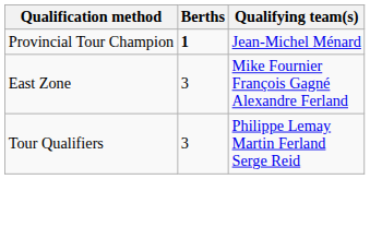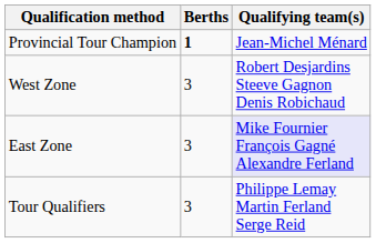 <table class=wikitable>
 <tr>
 <th>Qualification method</th>
 <th>Berths</th>
 <th>Qualifying team(s)</th>
 </tr>
 <tr>
 <td>Provincial Tour Champion</td>
 <td><strong>1</strong></td>
 <td><a href='#'>Jean-Michel Ménard</a></td>
 </tr>
 <tr>
+<td>West Zone</td>
+<td>3</td>
+<td><a href='#'>Robert Desjardins</a> <br> <a href='#'>Steeve Gagnon</a> <br> <a href='#'>Denis Robichaud</a></td>
+</tr>
+<tr>
 <td>East Zone</td>
 <td>3</td>
-<td><a href='#'>Mike Fournier</a> <br> <a href='#'>François Gagné</a> <br> <a href='#'>Alexandre Ferland</a></td>
+<td style="background: lavender;"><a href='#'>Mike Fournier</a> <br> <a href='#'>François Gagné</a> <br> <a href='#'>Alexandre Ferland</a></td>
 </tr>
 <tr>
 <td>Tour Qualifiers</td>
 <td>3</td>
 <td><a href='#'>Philippe Lemay</a> <br> <a href='#'>Martin Ferland</a> <br> <a href='#'>Serge Reid</a></td>
 </tr>
 </table>
